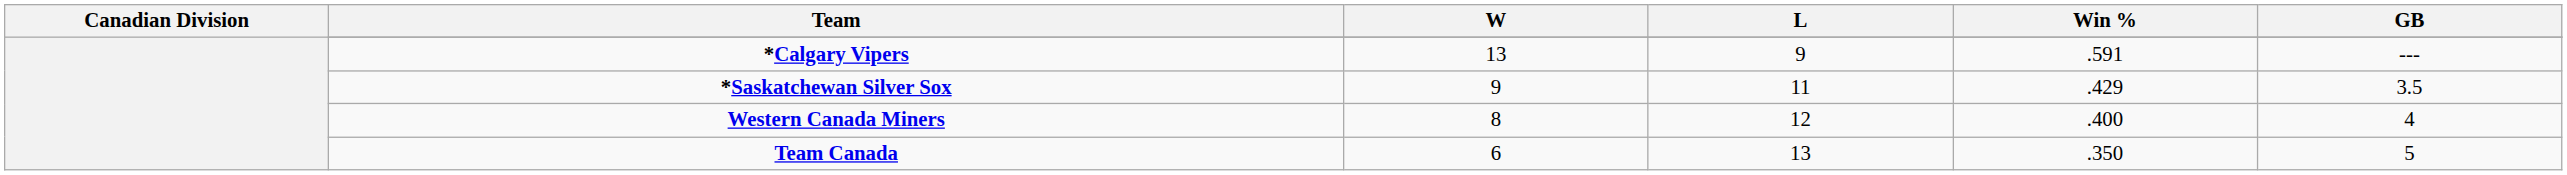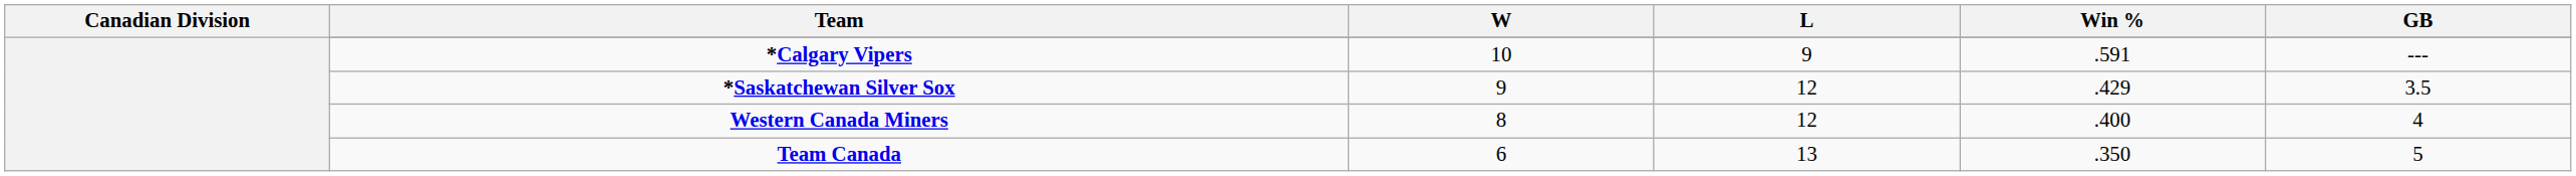 <table class="wikitable">
 <tr>
 <th bgcolor="#DDDDFF" width="3%">Canadian Division</th>
 <th bgcolor="#DDDDFF" width="10%">Team</th>
 <th bgcolor="#DDDDFF" width="3%">W</th>
 <th bgcolor="#DDDDFF" width="3%">L</th>
 <th bgcolor="#DDDDFF" width="3%">Win %</th>
 <th bgcolor="#DDDDFF" width="3%">GB</th>
 </tr>
 <tr>
 <th rowspan="7"></th>
 </tr>
 <tr>
 <td align=center><strong>*<a href='#'>Calgary Vipers</a></strong></td>
-<td align=center>13</td>
+<td align=center>10</td>
 <td align=center>9</td>
 <td align=center>.591</td>
 <td align=center>---</td>
 </tr>
 <tr>
 <td align=center><strong>*<a href='#'>Saskatchewan Silver Sox</a></strong></td>
 <td align=center>9</td>
-<td align=center>11</td>
+<td align=center>12</td>
 <td align=center>.429</td>
 <td align=center>3.5</td>
 </tr>
 <tr>
 <td align=center><strong><a href='#'>Western Canada Miners</a></strong></td>
 <td align=center>8</td>
 <td align=center>12</td>
 <td align=center>.400</td>
 <td align=center>4</td>
 </tr>
 <tr>
 <td align=center><strong><a href='#'>Team Canada</a></strong></td>
 <td align=center>6</td>
 <td align=center>13</td>
 <td align=center>.350</td>
 <td align=center>5</td>
 </tr>
 </table>
